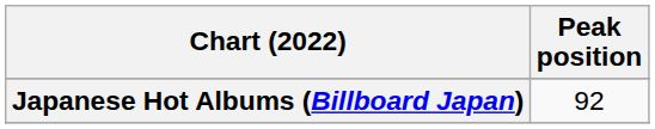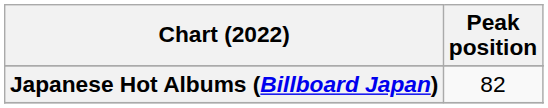 <table class="wikitable sortable plainrowheaders" style="text-align:center">
 <tr>
 <th scope="col">Chart (2022)</th>
 <th scope="col">Peak<br>position</th>
 </tr>
 <tr>
 </tr>
 <tr>
 </tr>
 <tr>
 <th scope="row">Japanese Hot Albums (<em><a href='#'>Billboard Japan</a></em>)</th>
-<td>92</td>
+<td>82</td>
 </tr>
 <tr>
 </tr>
 <tr>
 </tr>
 <tr>
 </tr>
 <tr>
 </tr>
 <tr>
 </tr>
 <tr>
 </tr>
 <tr>
 </tr>
 </table>
